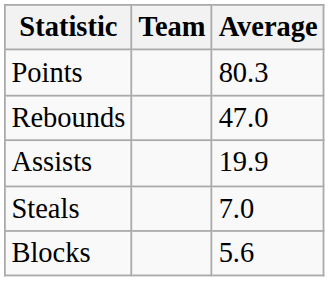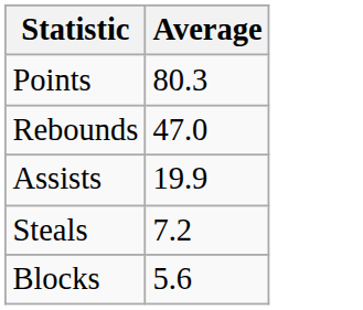 <table class=wikitable>
 <tr>
 <th>Statistic</th>
-<th>Team</th>
 <th>Average</th>
 </tr>
 <tr>
 <td>Points</td>
-<td></td>
 <td>80.3</td>
 </tr>
 <tr>
 <td>Rebounds</td>
-<td></td>
 <td>47.0</td>
 </tr>
 <tr>
 <td>Assists</td>
-<td></td>
 <td>19.9</td>
 </tr>
 <tr>
 <td>Steals</td>
-<td></td>
-<td>7.0</td>
+<td>7.2</td>
 </tr>
 <tr>
 <td>Blocks</td>
-<td></td>
 <td>5.6</td>
 </tr>
 </table>
